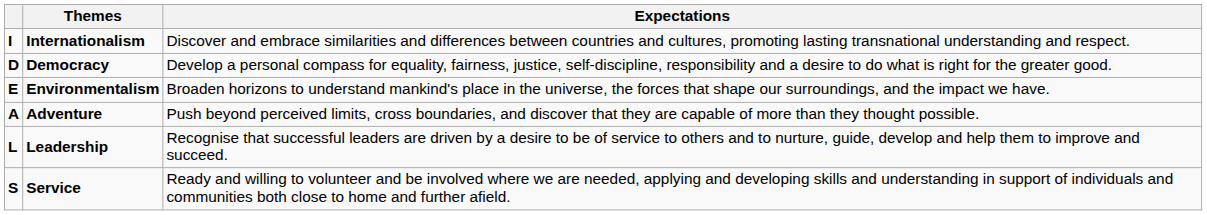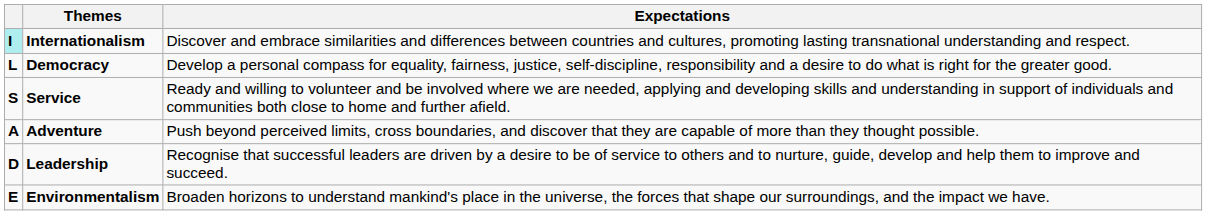 <table class="wikitable">
 <tr>
 <th></th>
 <th>Themes</th>
 <th>Expectations</th>
 </tr>
 <tr>
-<td><strong><span>I</span></strong></td>
+<td style="background: paleturquoise;"><strong><span>I</span></strong></td>
 <td><strong>Internationalism</strong></td>
 <td>Discover and embrace similarities and differences between countries and cultures, promoting lasting transnational understanding and respect.</td>
 </tr>
 <tr>
-<td><strong><span>D</span></strong></td>
+<td><strong><span>L</span></strong></td>
 <td><strong>Democracy</strong></td>
 <td>Develop a personal compass for equality, fairness, justice, self-discipline, responsibility and a desire to do what is right for the greater good.</td>
 </tr>
 <tr>
-<td><strong><span>E</span></strong></td>
-<td><strong>Environmentalism</strong></td>
-<td>Broaden horizons to understand mankind's place in the universe, the forces that shape our surroundings, and the impact we have.</td>
+<td><strong><span>S</span></strong></td>
+<td><strong>Service</strong></td>
+<td>Ready and willing to volunteer and be involved where we are needed, applying and developing skills and understanding in support of individuals and communities both close to home and further afield.</td>
 </tr>
 <tr>
 <td><strong><span>A</span></strong></td>
 <td><strong>Adventure</strong></td>
 <td>Push beyond perceived limits, cross boundaries, and discover that they are capable of more than they thought possible.</td>
 </tr>
 <tr>
-<td><strong><span>L</span></strong></td>
+<td><strong><span>D</span></strong></td>
 <td><strong>Leadership</strong></td>
 <td>Recognise that successful leaders are driven by a desire to be of service to others and to nurture, guide, develop and help them to improve and succeed.</td>
 </tr>
 <tr>
-<td><strong><span>S</span></strong></td>
-<td><strong>Service</strong></td>
-<td>Ready and willing to volunteer and be involved where we are needed, applying and developing skills and understanding in support of individuals and communities both close to home and further afield.</td>
+<td><strong><span>E</span></strong></td>
+<td><strong>Environmentalism</strong></td>
+<td>Broaden horizons to understand mankind's place in the universe, the forces that shape our surroundings, and the impact we have.</td>
 </tr>
 </table>
